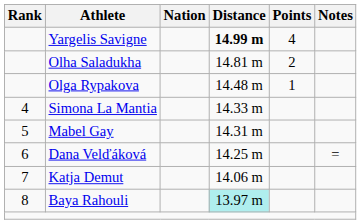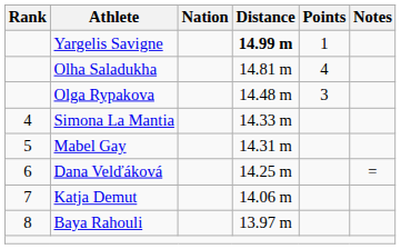 <table class="wikitable mw-datatable sortable" style="text-align:center;">
 <tr>
 <th>Rank</th>
 <th>Athlete</th>
 <th>Nation</th>
 <th>Distance</th>
 <th>Points</th>
 <th>Notes</th>
 </tr>
 <tr>
 <td></td>
 <td align=left><a href='#'>Yargelis Savigne</a></td>
 <td align=left></td>
 <td><strong>14.99 m </strong></td>
-<td>4</td>
+<td>1</td>
 <td></td>
 </tr>
 <tr>
 <td></td>
 <td align=left><a href='#'>Olha Saladukha</a></td>
 <td align=left></td>
 <td>14.81 m </td>
-<td>2</td>
+<td>4</td>
 <td></td>
 </tr>
 <tr>
 <td></td>
 <td align=left><a href='#'>Olga Rypakova</a></td>
 <td align=left></td>
 <td>14.48 m </td>
-<td>1</td>
+<td>3</td>
 <td></td>
 </tr>
 <tr>
 <td>4</td>
 <td align=left><a href='#'>Simona La Mantia</a></td>
 <td align=left></td>
 <td>14.33 m </td>
 <td></td>
 <td></td>
 </tr>
 <tr>
 <td>5</td>
 <td align=left><a href='#'>Mabel Gay</a></td>
 <td align=left></td>
 <td>14.31 m </td>
 <td></td>
 <td></td>
 </tr>
 <tr>
 <td>6</td>
 <td align=left><a href='#'>Dana Velďáková</a></td>
 <td align=left></td>
 <td>14.25 m </td>
 <td></td>
 <td>=</td>
 </tr>
 <tr>
 <td>7</td>
 <td align=left><a href='#'>Katja Demut</a></td>
 <td align=left></td>
 <td>14.06 m </td>
 <td></td>
 <td></td>
 </tr>
 <tr>
 <td>8</td>
 <td align=left><a href='#'>Baya Rahouli</a></td>
 <td align=left></td>
-<td style="background: paleturquoise;">13.97 m </td>
+<td>13.97 m </td>
 <td></td>
 <td></td>
 </tr>
 <tr class="sortbottom">
 <td colspan=6></td>
 </tr>
 </table>
